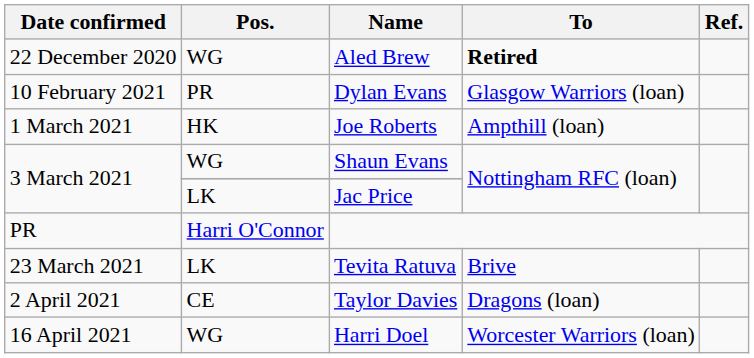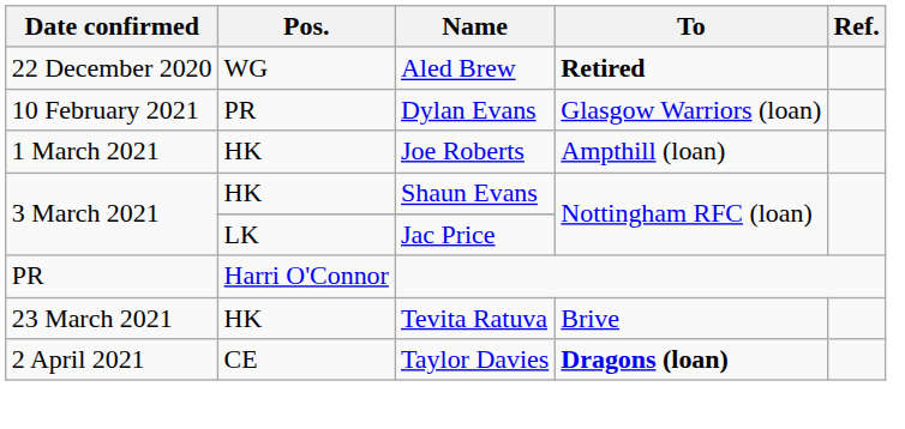 <table class="wikitable">
 <tr>
 <th>Date confirmed</th>
 <th>Pos.</th>
 <th>Name</th>
 <th>To</th>
 <th>Ref.</th>
 </tr>
 <tr>
 <td>22 December 2020</td>
 <td>WG</td>
 <td> <a href='#'>Aled Brew</a></td>
 <td><strong>Retired</strong></td>
 <td></td>
 </tr>
 <tr>
 <td>10 February 2021</td>
 <td>PR</td>
 <td> <a href='#'>Dylan Evans</a></td>
 <td> <a href='#'>Glasgow Warriors</a> (loan)</td>
 <td></td>
 </tr>
 <tr>
 <td>1 March 2021</td>
 <td>HK</td>
 <td> <a href='#'>Joe Roberts</a></td>
 <td> <a href='#'>Ampthill</a> (loan)</td>
 <td></td>
 </tr>
 <tr>
 <td rowspan="3">3 March 2021</td>
-<td>WG</td>
+<td>HK</td>
 <td> <a href='#'>Shaun Evans</a></td>
 <td rowspan="3"> <a href='#'>Nottingham RFC</a> (loan)</td>
 <td rowspan="3"></td>
 </tr>
 <tr>
 </tr>
 <tr>
 <td>LK</td>
 <td> <a href='#'>Jac Price</a></td>
 </tr>
 <tr>
 <td>PR</td>
 <td> <a href='#'>Harri O'Connor</a></td>
 </tr>
 <tr>
 <td>23 March 2021</td>
-<td>LK</td>
+<td>HK</td>
 <td> <a href='#'>Tevita Ratuva</a></td>
 <td> <a href='#'>Brive</a></td>
 <td></td>
 </tr>
 <tr>
 <td>2 April 2021</td>
 <td>CE</td>
 <td> <a href='#'>Taylor Davies</a></td>
-<td> <a href='#'>Dragons</a> (loan)</td>
-<td></td>
-</tr>
-<tr>
-<td>16 April 2021</td>
-<td>WG</td>
-<td> <a href='#'>Harri Doel</a></td>
-<td> <a href='#'>Worcester Warriors</a> (loan)</td>
+<td><strong> <a href='#'>Dragons</a> (loan)</strong></td>
 <td></td>
 </tr>
 </table>
